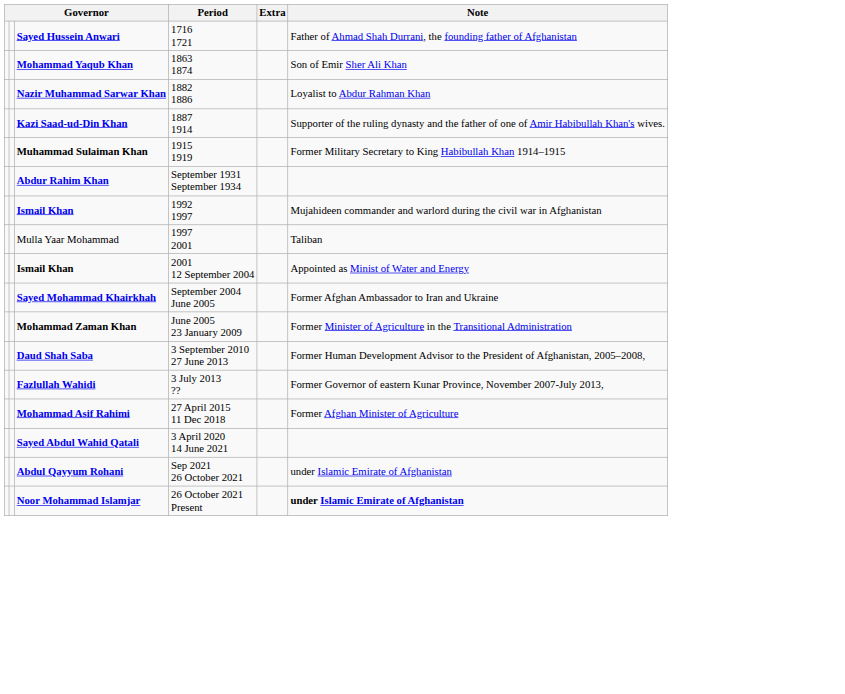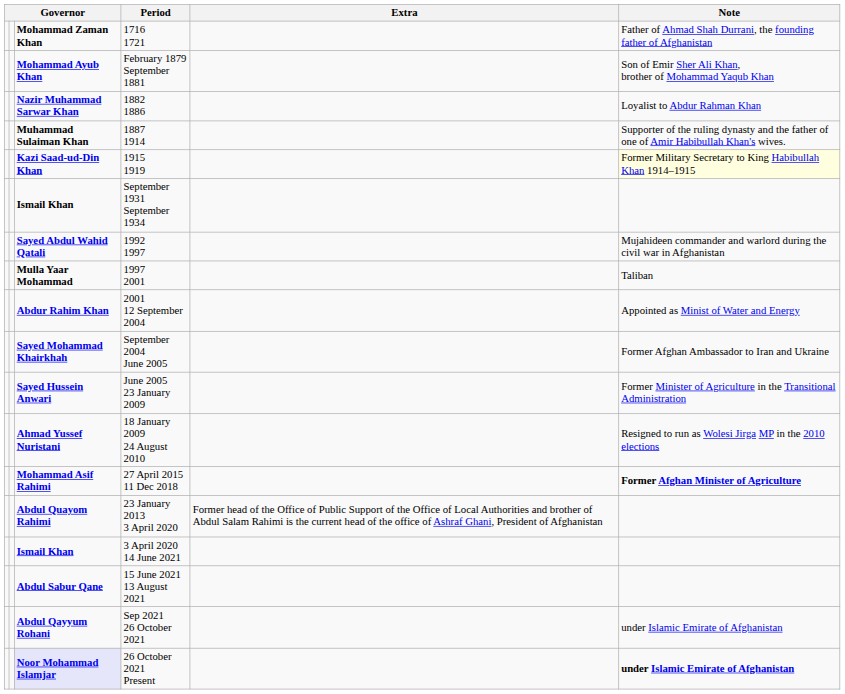 <table class="wikitable">
 <tr>
 <th colspan="3">Governor</th>
 <th>Period</th>
 <th>Extra</th>
 <th>Note</th>
 </tr>
 <tr>
 <td></td>
 <td></td>
-<td><strong><a href='#'>Sayed Hussein Anwari</a></strong></td>
+<td><strong>Mohammad Zaman Khan</strong></td>
 <td>1716 <br> 1721</td>
 <td></td>
 <td>Father of <a href='#'>Ahmad Shah Durrani</a>, the <a href='#'>founding father of Afghanistan</a></td>
 </tr>
 <tr>
 <td></td>
 <td></td>
-<td><strong><a href='#'>Mohammad Yaqub Khan</a></strong></td>
-<td>1863 <br> 1874</td>
+<td><strong><a href='#'>Mohammad Ayub Khan</a></strong></td>
+<td>February 1879 <br> September 1881</td>
 <td></td>
-<td>Son of Emir <a href='#'>Sher Ali Khan</a></td>
+<td>Son of Emir <a href='#'>Sher Ali Khan</a>,<br>brother of <a href='#'>Mohammad Yaqub Khan</a></td>
 </tr>
 <tr>
 <td></td>
 <td></td>
 <td><strong><a href='#'>Nazir Muhammad Sarwar Khan</a></strong></td>
 <td>1882 <br> 1886</td>
 <td></td>
 <td>Loyalist to <a href='#'>Abdur Rahman Khan</a></td>
 </tr>
 <tr>
 <td></td>
 <td></td>
-<td><strong><a href='#'>Kazi Saad-ud-Din Khan</a></strong></td>
+<td><strong>Muhammad Sulaiman Khan</strong></td>
 <td>1887 <br> 1914</td>
 <td></td>
 <td>Supporter of the ruling dynasty and the father of one of <a href='#'>Amir Habibullah Khan's</a> wives.</td>
 </tr>
 <tr>
 <td></td>
 <td></td>
-<td><strong>Muhammad Sulaiman Khan</strong></td>
+<td><strong><a href='#'>Kazi Saad-ud-Din Khan</a></strong></td>
 <td>1915 <br> 1919</td>
 <td></td>
-<td>Former Military Secretary to King <a href='#'>Habibullah Khan</a> 1914–1915</td>
+<td style="background: lightyellow;">Former Military Secretary to King <a href='#'>Habibullah Khan</a> 1914–1915</td>
 </tr>
 <tr>
 <td></td>
 <td></td>
-<td><strong><a href='#'>Abdur Rahim Khan</a></strong></td>
+<td><strong>Ismail Khan</strong></td>
 <td>September 1931<br>September 1934</td>
 <td></td>
 <td></td>
 </tr>
 <tr>
 <td></td>
 <td></td>
-<td><strong><a href='#'>Ismail Khan</a></strong></td>
+<td><strong><a href='#'>Sayed Abdul Wahid Qatali</a></strong></td>
 <td>1992 <br> 1997</td>
 <td></td>
 <td>Mujahideen commander and warlord during the civil war in Afghanistan</td>
 </tr>
 <tr>
 <td></td>
 <td></td>
-<td>Mulla Yaar Mohammad</td>
+<td><strong>Mulla Yaar Mohammad</strong></td>
 <td>1997 <br> 2001</td>
 <td></td>
 <td>Taliban</td>
 </tr>
 <tr>
 <td></td>
 <td></td>
-<td><strong>Ismail Khan</strong></td>
+<td><strong><a href='#'>Abdur Rahim Khan</a></strong></td>
 <td>2001 <br> 12 September 2004</td>
 <td></td>
 <td>Appointed as <a href='#'>Minist of Water and Energy</a></td>
 </tr>
 <tr>
 <td></td>
 <td></td>
 <td><strong><a href='#'>Sayed Mohammad Khairkhah</a></strong></td>
 <td>September 2004 <br> June 2005</td>
 <td></td>
 <td>Former Afghan Ambassador to Iran and Ukraine</td>
 </tr>
 <tr>
 <td></td>
 <td></td>
-<td><strong>Mohammad Zaman Khan</strong></td>
+<td><strong><a href='#'>Sayed Hussein Anwari</a></strong></td>
 <td>June 2005 <br> 23 January 2009</td>
 <td></td>
 <td>Former <a href='#'>Minister of Agriculture</a> in the <a href='#'>Transitional Administration</a></td>
 </tr>
 <tr>
 <td></td>
 <td></td>
-<td><strong><a href='#'>Daud Shah Saba</a></strong></td>
-<td>3 September 2010 <br> 27 June 2013</td>
+<td><strong><a href='#'>Ahmad Yussef Nuristani</a></strong></td>
+<td>18 January 2009 <br> 24 August 2010</td>
 <td></td>
-<td>Former Human Development Advisor to the President of Afghanistan, 2005–2008,</td>
-</tr>
-<tr>
-<td></td>
-<td></td>
-<td><strong><a href='#'>Fazlullah Wahidi</a></strong></td>
-<td>3 July 2013 <br> ??</td>
-<td></td>
-<td>Former Governor of eastern Kunar Province, November 2007-July 2013,</td>
+<td>Resigned to run as <a href='#'>Wolesi Jirga</a> <a href='#'>MP</a> in the <a href='#'>2010 elections</a></td>
 </tr>
 <tr>
 <td></td>
 <td></td>
 <td><strong><a href='#'>Mohammad Asif Rahimi</a></strong></td>
 <td>27 April 2015<br>11 Dec 2018</td>
 <td></td>
-<td>Former <a href='#'>Afghan Minister of Agriculture</a></td>
+<td><strong>Former <a href='#'>Afghan Minister of Agriculture</a></strong></td>
 </tr>
 <tr>
 <td></td>
 <td></td>
-<td><strong><a href='#'>Sayed Abdul Wahid Qatali</a></strong></td>
+<td><strong><a href='#'>Abdul Quayom Rahimi</a></strong></td>
+<td>23 January 2013 <br>3 April 2020</td>
+<td>Former head of the Office of Public Support of the Office of Local Authorities and brother of Abdul Salam Rahimi is the current head of the office of <a href='#'>Ashraf Ghani</a>, President of Afghanistan</td>
+<td></td>
+</tr>
+<tr>
+<td></td>
+<td></td>
+<td><strong><a href='#'>Ismail Khan</a></strong></td>
 <td>3 April 2020 <br> 14 June 2021</td>
+<td></td>
+</tr>
+<tr>
+<td></td>
+<td></td>
+<td><strong><a href='#'>Abdul Sabur Qane</a></strong></td>
+<td>15 June 2021 <br> 13 August 2021</td>
+<td></td>
 <td></td>
 </tr>
 <tr>
 <td></td>
 <td></td>
 <td><strong><a href='#'>Abdul Qayyum Rohani</a></strong></td>
 <td>Sep 2021 <br> 26 October 2021</td>
 <td></td>
 <td>under <a href='#'>Islamic Emirate of Afghanistan</a></td>
 </tr>
 <tr>
 <td></td>
 <td></td>
-<td><strong><a href='#'>Noor Mohammad Islamjar</a></strong></td>
+<td style="background: lavender;"><strong><a href='#'>Noor Mohammad Islamjar</a></strong></td>
 <td>26 October 2021 <br> Present</td>
 <td></td>
 <td><strong>under <a href='#'>Islamic Emirate of Afghanistan</a></strong></td>
 </tr>
 </table>
